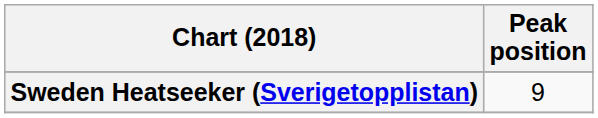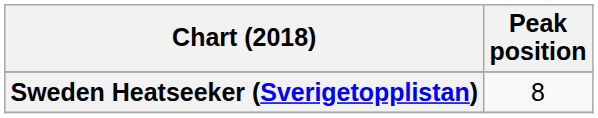 <table class="wikitable sortable plainrowheaders" style="text-align:center">
 <tr>
 <th scope="col">Chart (2018)</th>
 <th scope="col">Peak<br> position</th>
 </tr>
 <tr>
 </tr>
 <tr>
 </tr>
 <tr>
 <th scope="row">Sweden Heatseeker (<a href='#'>Sverigetopplistan</a>)</th>
-<td>9</td>
+<td>8</td>
 </tr>
 <tr>
 </tr>
 <tr>
 </tr>
 </table>
